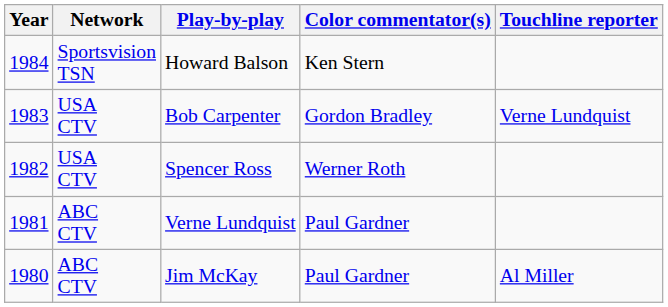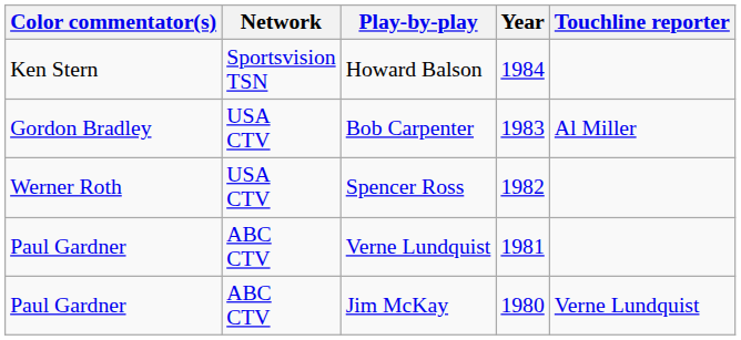 <table class=wikitable>
 <tr>
-<th>Year</th>
+<th><a href='#'>Color commentator(s)</a></th>
 <th>Network</th>
 <th><a href='#'>Play-by-play</a></th>
-<th><a href='#'>Color commentator(s)</a></th>
+<th>Year</th>
 <th><a href='#'>Touchline reporter</a></th>
 </tr>
 <tr>
-<td><a href='#'>1984</a></td>
+<td>Ken Stern</td>
 <td><a href='#'>Sportsvision</a><br><a href='#'>TSN</a></td>
 <td>Howard Balson</td>
-<td>Ken Stern</td>
+<td><a href='#'>1984</a></td>
 <td></td>
 </tr>
 <tr>
-<td><a href='#'>1983</a></td>
+<td><a href='#'>Gordon Bradley</a></td>
 <td><a href='#'>USA</a><br><a href='#'>CTV</a></td>
 <td><a href='#'>Bob Carpenter</a></td>
-<td><a href='#'>Gordon Bradley</a></td>
-<td><a href='#'>Verne Lundquist</a></td>
+<td><a href='#'>1983</a></td>
+<td><a href='#'>Al Miller</a></td>
 </tr>
 <tr>
-<td><a href='#'>1982</a></td>
+<td><a href='#'>Werner Roth</a></td>
 <td><a href='#'>USA</a><br><a href='#'>CTV</a></td>
 <td><a href='#'>Spencer Ross</a></td>
-<td><a href='#'>Werner Roth</a></td>
+<td><a href='#'>1982</a></td>
 <td></td>
 </tr>
 <tr>
-<td><a href='#'>1981</a></td>
+<td><a href='#'>Paul Gardner</a></td>
 <td><a href='#'>ABC</a><br><a href='#'>CTV</a></td>
 <td><a href='#'>Verne Lundquist</a></td>
-<td><a href='#'>Paul Gardner</a></td>
+<td><a href='#'>1981</a></td>
 <td></td>
 </tr>
 <tr>
-<td><a href='#'>1980</a></td>
+<td><a href='#'>Paul Gardner</a></td>
 <td><a href='#'>ABC</a><br><a href='#'>CTV</a></td>
 <td><a href='#'>Jim McKay</a></td>
-<td><a href='#'>Paul Gardner</a></td>
-<td><a href='#'>Al Miller</a></td>
+<td><a href='#'>1980</a></td>
+<td><a href='#'>Verne Lundquist</a></td>
 </tr>
 </table>
